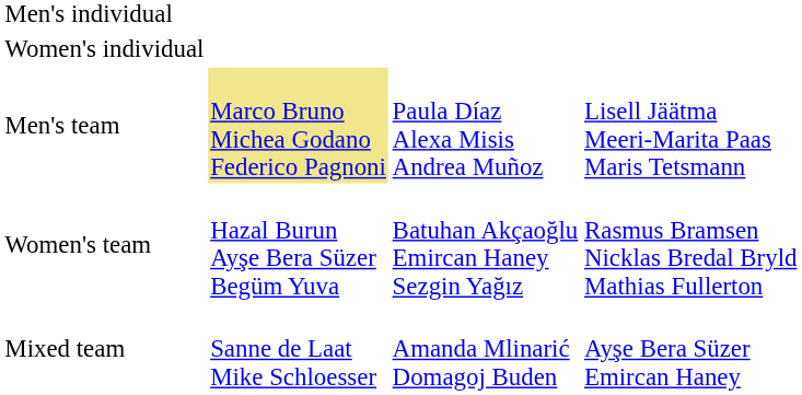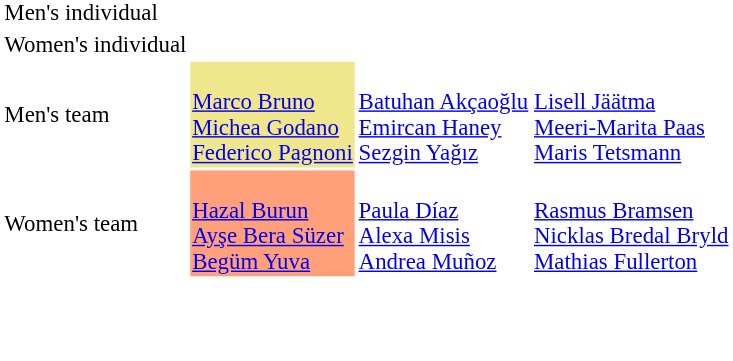 <table>
 <tr>
 <td>Men's individual<br></td>
 <td></td>
 <td></td>
 <td></td>
 </tr>
 <tr>
 <td>Women's individual<br></td>
 <td></td>
 <td></td>
 <td></td>
 </tr>
 <tr>
 <td>Men's team<br></td>
 <td style="background: khaki;"><br><a href='#'>Marco Bruno</a><br><a href='#'>Michea Godano</a><br><a href='#'>Federico Pagnoni</a></td>
-<td><br><a href='#'>Paula Díaz</a><br><a href='#'>Alexa Misis</a><br><a href='#'>Andrea Muñoz</a></td>
+<td><br><a href='#'>Batuhan Akçaoğlu</a><br><a href='#'>Emircan Haney</a><br><a href='#'>Sezgin Yağız</a></td>
 <td><br><a href='#'>Lisell Jäätma</a><br><a href='#'>Meeri-Marita Paas</a><br><a href='#'>Maris Tetsmann</a></td>
 </tr>
 <tr>
 <td>Women's team<br></td>
-<td><br><a href='#'>Hazal Burun</a><br><a href='#'>Ayşe Bera Süzer</a><br><a href='#'>Begüm Yuva</a></td>
-<td><br><a href='#'>Batuhan Akçaoğlu</a><br><a href='#'>Emircan Haney</a><br><a href='#'>Sezgin Yağız</a></td>
+<td style="background: lightsalmon;"><br><a href='#'>Hazal Burun</a><br><a href='#'>Ayşe Bera Süzer</a><br><a href='#'>Begüm Yuva</a></td>
+<td><br><a href='#'>Paula Díaz</a><br><a href='#'>Alexa Misis</a><br><a href='#'>Andrea Muñoz</a></td>
 <td><br><a href='#'>Rasmus Bramsen</a><br><a href='#'>Nicklas Bredal Bryld</a><br><a href='#'>Mathias Fullerton</a></td>
 </tr>
-<tr>
-<td>Mixed team<br></td>
-<td><br><a href='#'>Sanne de Laat</a><br><a href='#'>Mike Schloesser</a></td>
-<td><br><a href='#'>Amanda Mlinarić</a><br><a href='#'>Domagoj Buden</a></td>
-<td><br><a href='#'>Ayşe Bera Süzer</a><br><a href='#'>Emircan Haney</a></td>
-</tr>
 </table>
